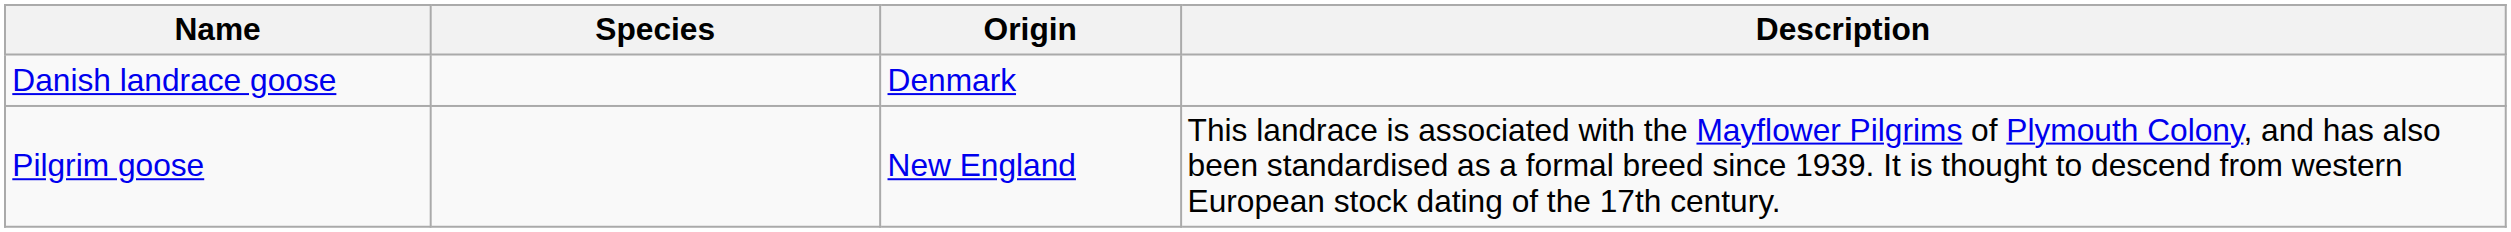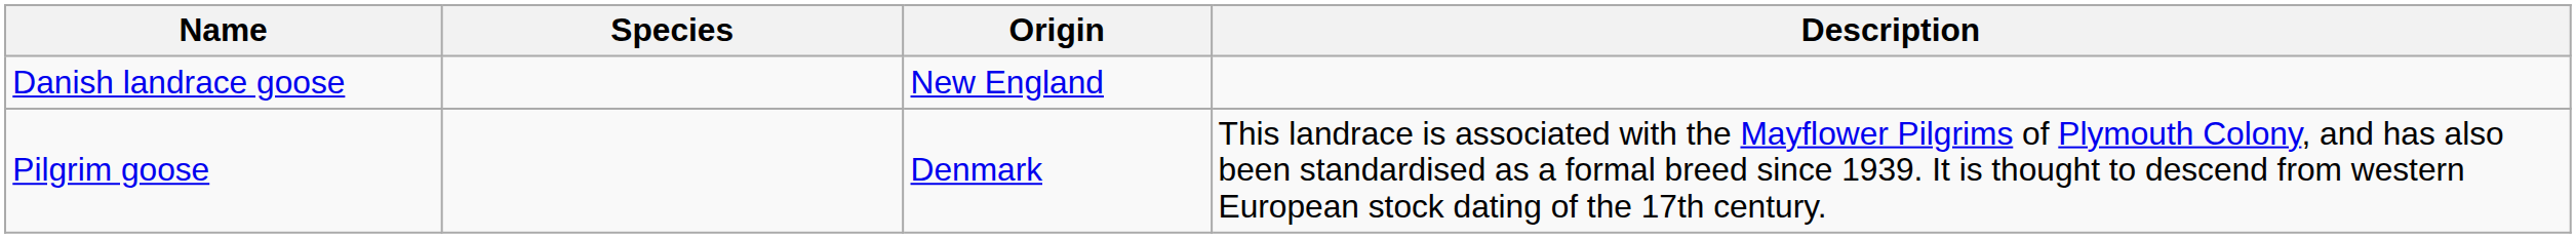 <table class="wikitable sortable" style="width:100%; height:auto;">
 <tr>
 <th style="width:17%;">Name</th>
 <th style="width:18%;">Species</th>
 <th style="width:12%;">Origin</th>
 <th style="width:53%;" class="unsortable">Description</th>
 </tr>
 <tr>
 <td><a href='#'>Danish landrace goose</a></td>
 <td></td>
-<td><a href='#'>Denmark</a></td>
+<td><a href='#'>New England</a></td>
 <td></td>
 </tr>
 <tr>
 <td><a href='#'>Pilgrim goose</a></td>
 <td></td>
-<td><a href='#'>New England</a></td>
+<td><a href='#'>Denmark</a></td>
 <td>This landrace is associated with the <a href='#'>Mayflower Pilgrims</a> of <a href='#'>Plymouth Colony</a>, and has also been standardised as a formal breed since 1939. It is thought to descend from western European stock dating of the 17th century.</td>
 </tr>
 </table>
